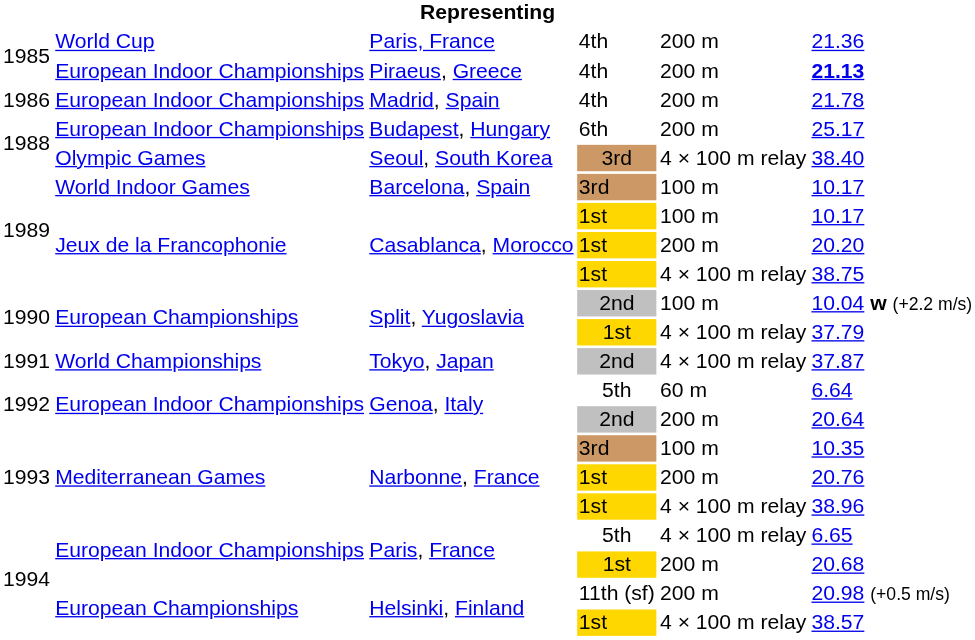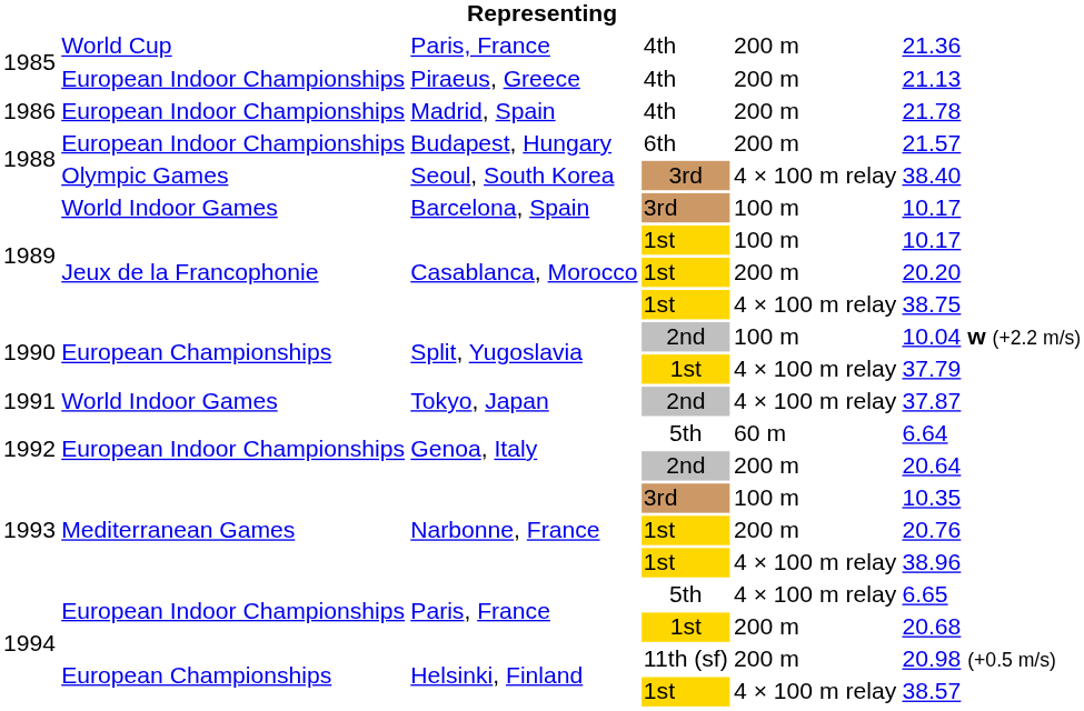 <table>
 <tr>
 <th colspan="6">Representing </th>
 </tr>
 <tr>
 <td rowspan=2>1985</td>
 <td><a href='#'>World Cup</a></td>
 <td><a href='#'>Paris, France</a></td>
 <td>4th</td>
 <td>200 m</td>
 <td><a href='#'>21.36</a></td>
 </tr>
 <tr>
 <td><a href='#'>European Indoor Championships</a></td>
 <td><a href='#'>Piraeus</a>, <a href='#'>Greece</a></td>
 <td>4th</td>
 <td>200 m</td>
-<td><strong><a href='#'>21.13</a></strong></td>
+<td><a href='#'>21.13</a></td>
 </tr>
 <tr>
 <td>1986</td>
 <td><a href='#'>European Indoor Championships</a></td>
 <td><a href='#'>Madrid</a>, <a href='#'>Spain</a></td>
 <td>4th</td>
 <td>200 m</td>
 <td><a href='#'>21.78</a></td>
 </tr>
 <tr>
 <td rowspan=2>1988</td>
 <td><a href='#'>European Indoor Championships</a></td>
 <td><a href='#'>Budapest</a>, <a href='#'>Hungary</a></td>
 <td>6th</td>
 <td>200 m</td>
-<td><a href='#'>25.17</a></td>
+<td><a href='#'>21.57</a></td>
 </tr>
 <tr>
 <td><a href='#'>Olympic Games</a></td>
 <td><a href='#'>Seoul</a>, <a href='#'>South Korea</a></td>
 <td bgcolor="cc9966" align="center">3rd</td>
 <td>4 × 100 m relay</td>
 <td><a href='#'>38.40</a></td>
 </tr>
 <tr>
 <td rowspan=4>1989</td>
 <td><a href='#'>World Indoor Games</a></td>
 <td><a href='#'>Barcelona</a>, <a href='#'>Spain</a></td>
 <td bgcolor="cc9966">3rd</td>
 <td>100 m</td>
 <td><a href='#'>10.17</a></td>
 </tr>
 <tr>
 <td rowspan=3><a href='#'>Jeux de la Francophonie</a></td>
 <td rowspan=3><a href='#'>Casablanca</a>, <a href='#'>Morocco</a></td>
 <td bgcolor="gold">1st</td>
 <td>100 m</td>
 <td><a href='#'>10.17</a></td>
 </tr>
 <tr>
 <td bgcolor="gold">1st</td>
 <td>200 m</td>
 <td><a href='#'>20.20</a></td>
 </tr>
 <tr>
 <td bgcolor="gold">1st</td>
 <td>4 × 100 m relay</td>
 <td><a href='#'>38.75</a></td>
 </tr>
 <tr>
 <td rowspan=2>1990</td>
 <td rowspan=2><a href='#'>European Championships</a></td>
 <td rowspan=2><a href='#'>Split</a>, <a href='#'>Yugoslavia</a></td>
 <td bgcolor="silver" align="center">2nd</td>
 <td>100 m</td>
 <td><a href='#'>10.04</a> <strong>w</strong> <small>(+2.2 m/s)</small></td>
 </tr>
 <tr>
 <td bgcolor="gold" align="center">1st</td>
 <td>4 × 100 m relay</td>
 <td><a href='#'>37.79</a></td>
 </tr>
 <tr>
 <td>1991</td>
-<td><a href='#'>World Championships</a></td>
+<td><a href='#'>World Indoor Games</a></td>
 <td><a href='#'>Tokyo</a>, <a href='#'>Japan</a></td>
 <td bgcolor="silver" align="center">2nd</td>
 <td>4 × 100 m relay</td>
 <td><a href='#'>37.87</a></td>
 </tr>
 <tr>
 <td rowspan=2>1992</td>
 <td rowspan=2><a href='#'>European Indoor Championships</a></td>
 <td rowspan=2><a href='#'>Genoa</a>, <a href='#'>Italy</a></td>
 <td align="center">5th</td>
 <td>60 m</td>
 <td><a href='#'>6.64</a></td>
 </tr>
 <tr>
 <td bgcolor="silver" align="center">2nd</td>
 <td>200 m</td>
 <td><a href='#'>20.64</a></td>
 </tr>
 <tr>
 <td rowspan=3>1993</td>
 <td rowspan=3><a href='#'>Mediterranean Games</a></td>
 <td rowspan=3><a href='#'>Narbonne</a>, <a href='#'>France</a></td>
 <td bgcolor="cc9966">3rd</td>
 <td>100 m</td>
 <td><a href='#'>10.35</a></td>
 </tr>
 <tr>
 <td bgcolor="gold">1st</td>
 <td>200 m</td>
 <td><a href='#'>20.76</a></td>
 </tr>
 <tr>
 <td bgcolor="gold">1st</td>
 <td>4 × 100 m relay</td>
 <td><a href='#'>38.96</a></td>
 </tr>
 <tr>
 <td rowspan=4>1994</td>
 <td rowspan=2><a href='#'>European Indoor Championships</a></td>
 <td rowspan=2><a href='#'>Paris</a>, <a href='#'>France</a></td>
 <td align="center">5th</td>
 <td>4 × 100 m relay</td>
 <td><a href='#'>6.65</a></td>
 </tr>
 <tr>
 <td bgcolor="gold" align="center">1st</td>
 <td>200 m</td>
 <td><a href='#'>20.68</a></td>
 </tr>
 <tr>
 <td rowspan=2><a href='#'>European Championships</a></td>
 <td rowspan=2><a href='#'>Helsinki</a>, <a href='#'>Finland</a></td>
 <td>11th (sf)</td>
 <td>200 m</td>
 <td><a href='#'>20.98</a> <small>(+0.5 m/s)</small></td>
 </tr>
 <tr>
 <td bgcolor=gold>1st</td>
 <td>4 × 100 m relay</td>
 <td><a href='#'>38.57</a></td>
 </tr>
 </table>
